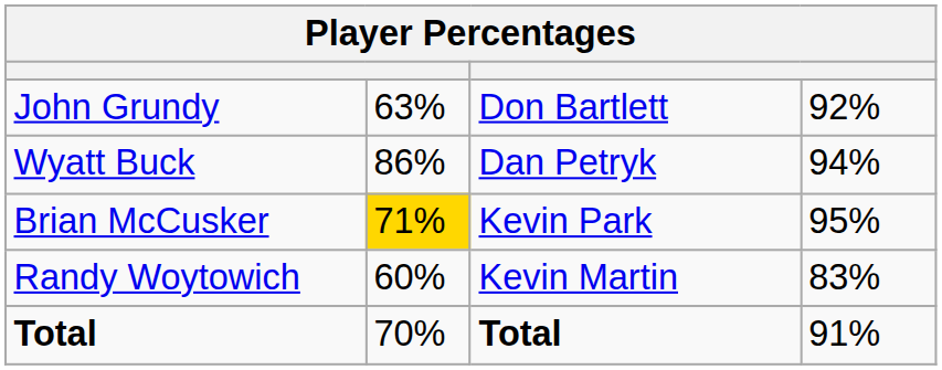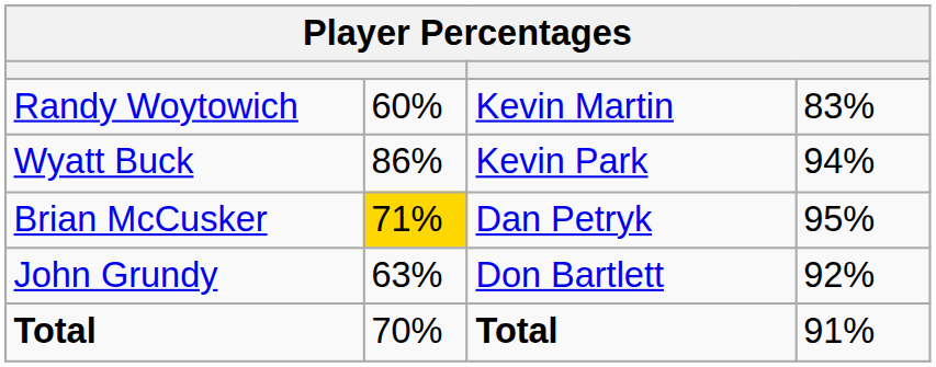 <table class="wikitable">
 <tr>
 <th colspan=4 width=400>Player Percentages</th>
 </tr>
 <tr>
 <th colspan=2 width=200></th>
 <th colspan=2 width=200></th>
 </tr>
 <tr>
-<td><a href='#'>John Grundy</a></td>
-<td>63%</td>
-<td><a href='#'>Don Bartlett</a></td>
-<td>92%</td>
+<td><a href='#'>Randy Woytowich</a></td>
+<td>60%</td>
+<td><a href='#'>Kevin Martin</a></td>
+<td>83%</td>
 </tr>
 <tr>
 <td><a href='#'>Wyatt Buck</a></td>
 <td>86%</td>
-<td><a href='#'>Dan Petryk</a></td>
+<td><a href='#'>Kevin Park</a></td>
 <td>94%</td>
 </tr>
 <tr>
 <td><a href='#'>Brian McCusker</a></td>
 <td style="background: gold;">71%</td>
-<td><a href='#'>Kevin Park</a></td>
+<td><a href='#'>Dan Petryk</a></td>
 <td>95%</td>
 </tr>
 <tr>
-<td><a href='#'>Randy Woytowich</a></td>
-<td>60%</td>
-<td><a href='#'>Kevin Martin</a></td>
-<td>83%</td>
+<td><a href='#'>John Grundy</a></td>
+<td>63%</td>
+<td><a href='#'>Don Bartlett</a></td>
+<td>92%</td>
 </tr>
 <tr>
 <td><strong>Total</strong></td>
 <td>70%</td>
 <td><strong>Total</strong></td>
 <td>91%</td>
 </tr>
 </table>
